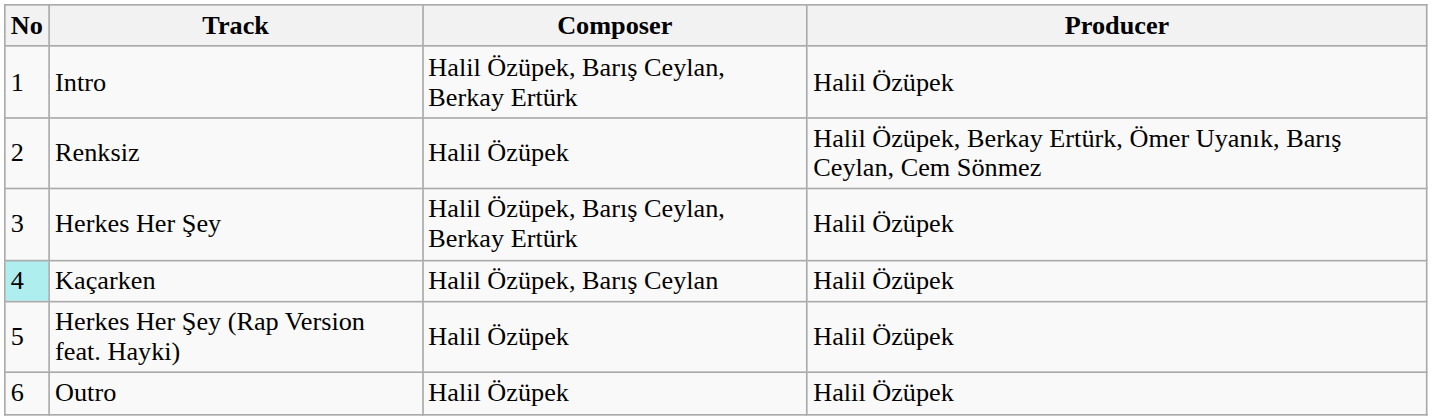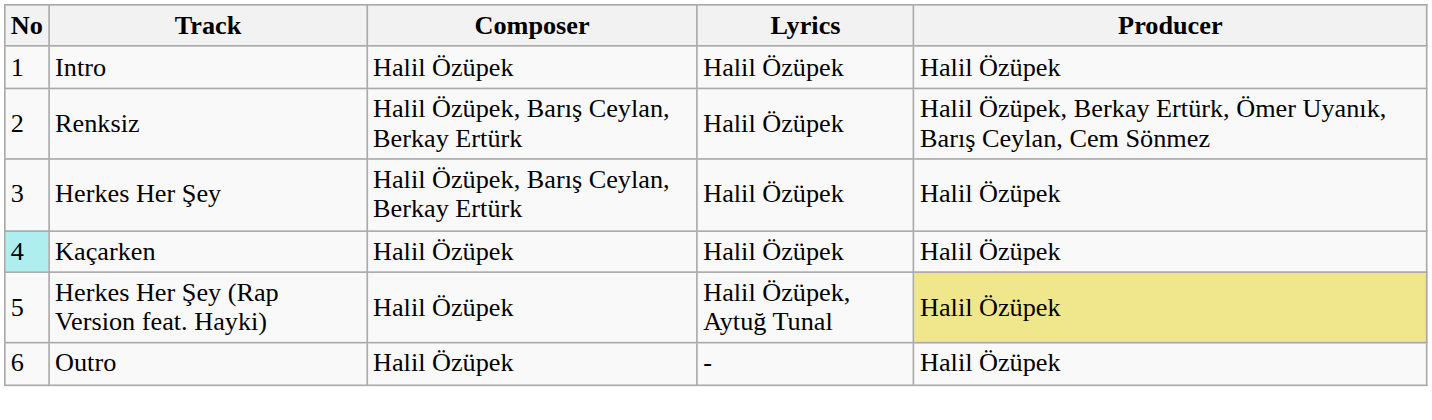 <table class="wikitable">
 <tr>
 <th style="text-align:center;">No</th>
 <th style="text-align:center;">Track</th>
 <th style="text-align:center;">Composer</th>
+<th style="text-align:center;">Lyrics</th>
 <th style="text-align:center;">Producer</th>
 </tr>
 <tr>
 <td>1</td>
 <td>Intro</td>
-<td>Halil Özüpek, Barış Ceylan, Berkay Ertürk</td>
+<td>Halil Özüpek</td>
+<td>Halil Özüpek</td>
 <td>Halil Özüpek</td>
 </tr>
 <tr>
 <td>2</td>
 <td>Renksiz</td>
+<td>Halil Özüpek, Barış Ceylan, Berkay Ertürk</td>
 <td>Halil Özüpek</td>
 <td>Halil Özüpek, Berkay Ertürk, Ömer Uyanık, Barış Ceylan, Cem Sönmez</td>
 </tr>
 <tr>
 <td>3</td>
 <td>Herkes Her Şey</td>
 <td>Halil Özüpek, Barış Ceylan, Berkay Ertürk</td>
 <td>Halil Özüpek</td>
+<td>Halil Özüpek</td>
 </tr>
 <tr>
 <td style="background: paleturquoise;">4</td>
 <td>Kaçarken</td>
-<td>Halil Özüpek, Barış Ceylan</td>
+<td>Halil Özüpek</td>
+<td>Halil Özüpek</td>
 <td>Halil Özüpek</td>
 </tr>
 <tr>
 <td>5</td>
 <td>Herkes Her Şey (Rap Version feat. Hayki)</td>
 <td>Halil Özüpek</td>
-<td>Halil Özüpek</td>
+<td>Halil Özüpek, Aytuğ Tunal</td>
+<td style="background: khaki;">Halil Özüpek</td>
 </tr>
 <tr>
 <td>6</td>
 <td>Outro</td>
 <td>Halil Özüpek</td>
+<td>-</td>
 <td>Halil Özüpek</td>
 </tr>
 </table>
